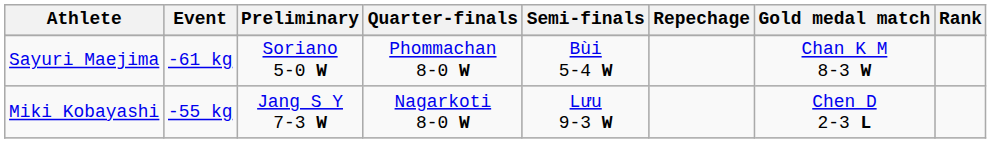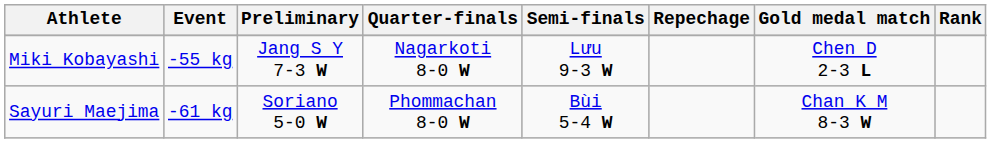 <table class="wikitable" style="font-size:90%">
 <tr>
 <th>Athlete</th>
 <th>Event</th>
 <th>Preliminary</th>
 <th>Quarter-finals</th>
 <th>Semi-finals</th>
 <th>Repechage</th>
 <th>Gold medal match</th>
 <th>Rank</th>
 </tr>
 <tr style="font-size:95%">
 </tr>
 <tr align=center>
+<td align=left><a href='#'>Miki Kobayashi</a></td>
+<td align=left><a href='#'>-55 kg</a></td>
+<td> <a href='#'>Jang S Y</a><br>7-3 <strong>W</strong></td>
+<td> <a href='#'>Nagarkoti</a><br>8-0 <strong>W</strong></td>
+<td> <a href='#'>Lưu</a><br>9-3 <strong>W</strong></td>
+<td></td>
+<td> <a href='#'>Chen D</a><br>2-3 <strong>L</strong></td>
+<td></td>
+</tr>
+<tr align=center>
 <td align=left><a href='#'>Sayuri Maejima</a></td>
 <td align=left><a href='#'>-61 kg</a></td>
 <td> <a href='#'>Soriano</a><br>5-0 <strong>W</strong></td>
 <td> <a href='#'>Phommachan</a><br>8-0 <strong>W</strong></td>
 <td> <a href='#'>Bùi</a><br>5-4 <strong>W</strong></td>
 <td></td>
 <td> <a href='#'>Chan K M</a><br>8-3 <strong>W</strong></td>
 <td></td>
 </tr>
-<tr align=center>
-<td align=left><a href='#'>Miki Kobayashi</a></td>
-<td align=left><a href='#'>-55 kg</a></td>
-<td> <a href='#'>Jang S Y</a><br>7-3 <strong>W</strong></td>
-<td> <a href='#'>Nagarkoti</a><br>8-0 <strong>W</strong></td>
-<td> <a href='#'>Lưu</a><br>9-3 <strong>W</strong></td>
-<td></td>
-<td> <a href='#'>Chen D</a><br>2-3 <strong>L</strong></td>
-<td></td>
-</tr>
 </table>
